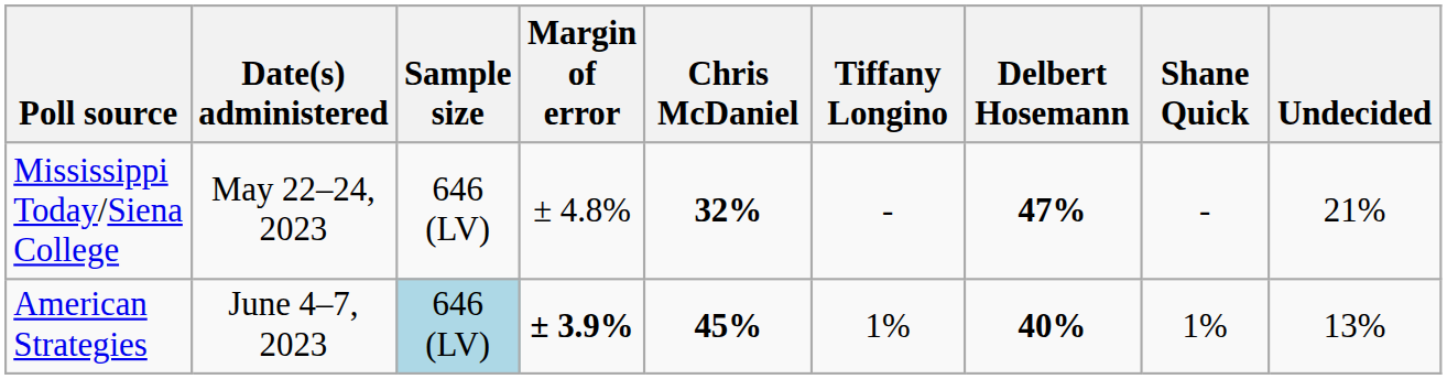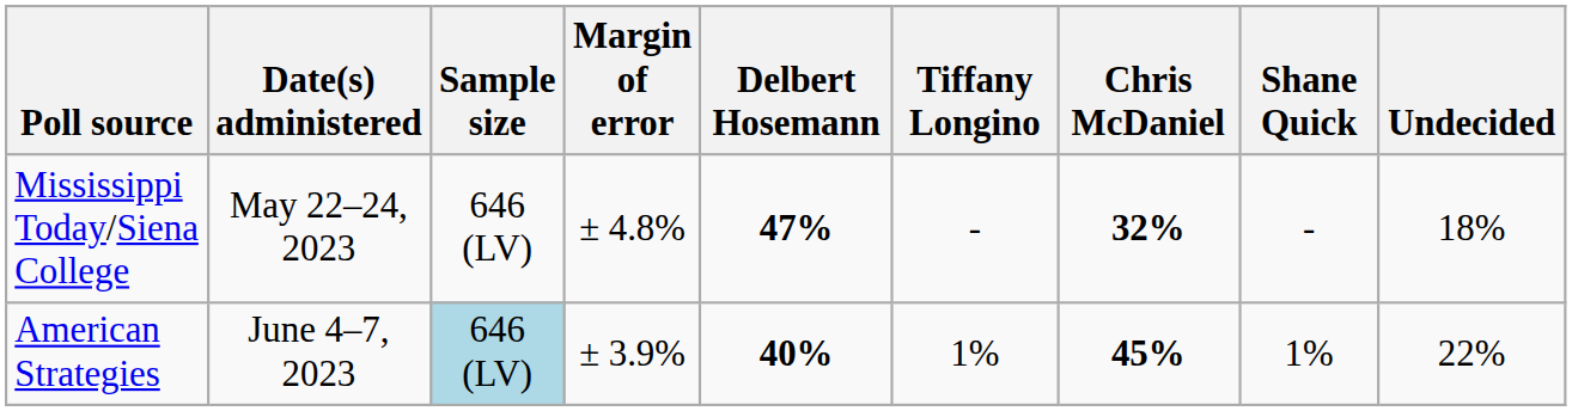 <table class="wikitable" style="font-size:90%;text-align:center;">
 <tr valign=bottom>
 <th>Poll source</th>
 <th>Date(s)<br>administered</th>
 <th>Sample<br>size</th>
 <th>Margin<br>of error</th>
+<th style="width:75px;">Delbert<br>Hosemann</th>
+<th style="width:75px;">Tiffany<br>Longino</th>
 <th style="width:75px;">Chris<br>McDaniel</th>
-<th style="width:75px;">Tiffany<br>Longino</th>
-<th style="width:75px;">Delbert<br>Hosemann</th>
 <th style="width:75px;">Shane<br>Quick</th>
 <th>Undecided</th>
 </tr>
 <tr>
 <td style="text-align:left;"><a href='#'>Mississippi Today</a>/<a href='#'>Siena College</a></td>
 <td>May 22–24, 2023</td>
 <td>646 (LV)</td>
 <td>± 4.8%</td>
+<td><strong>47%</strong></td>
+<td>-</td>
 <td><strong>32%</strong></td>
 <td>-</td>
-<td><strong>47%</strong></td>
-<td>-</td>
-<td>21%</td>
+<td>18%</td>
 </tr>
 <tr>
 <td style="text-align:left;"><a href='#'>American Strategies</a></td>
 <td>June 4–7, 2023</td>
 <td style="background: lightblue;">646 (LV)</td>
-<td><strong>± 3.9%</strong></td>
+<td>± 3.9%</td>
+<td><strong>40%</strong></td>
+<td>1%</td>
 <td><strong>45%</strong></td>
 <td>1%</td>
-<td><strong>40%</strong></td>
-<td>1%</td>
-<td>13%</td>
+<td>22%</td>
 </tr>
 </table>
